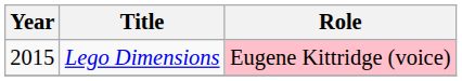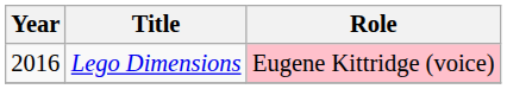 <table class="wikitable sortable plainrowheaders">
 <tr>
 <th>Year</th>
 <th>Title</th>
 <th>Role</th>
 </tr>
 <tr>
-<td>2015</td>
+<td>2016</td>
 <td><em><a href='#'>Lego Dimensions</a></em></td>
 <td style="background: pink;">Eugene Kittridge (voice)</td>
 </tr>
 <tr>
 </tr>
 </table>
